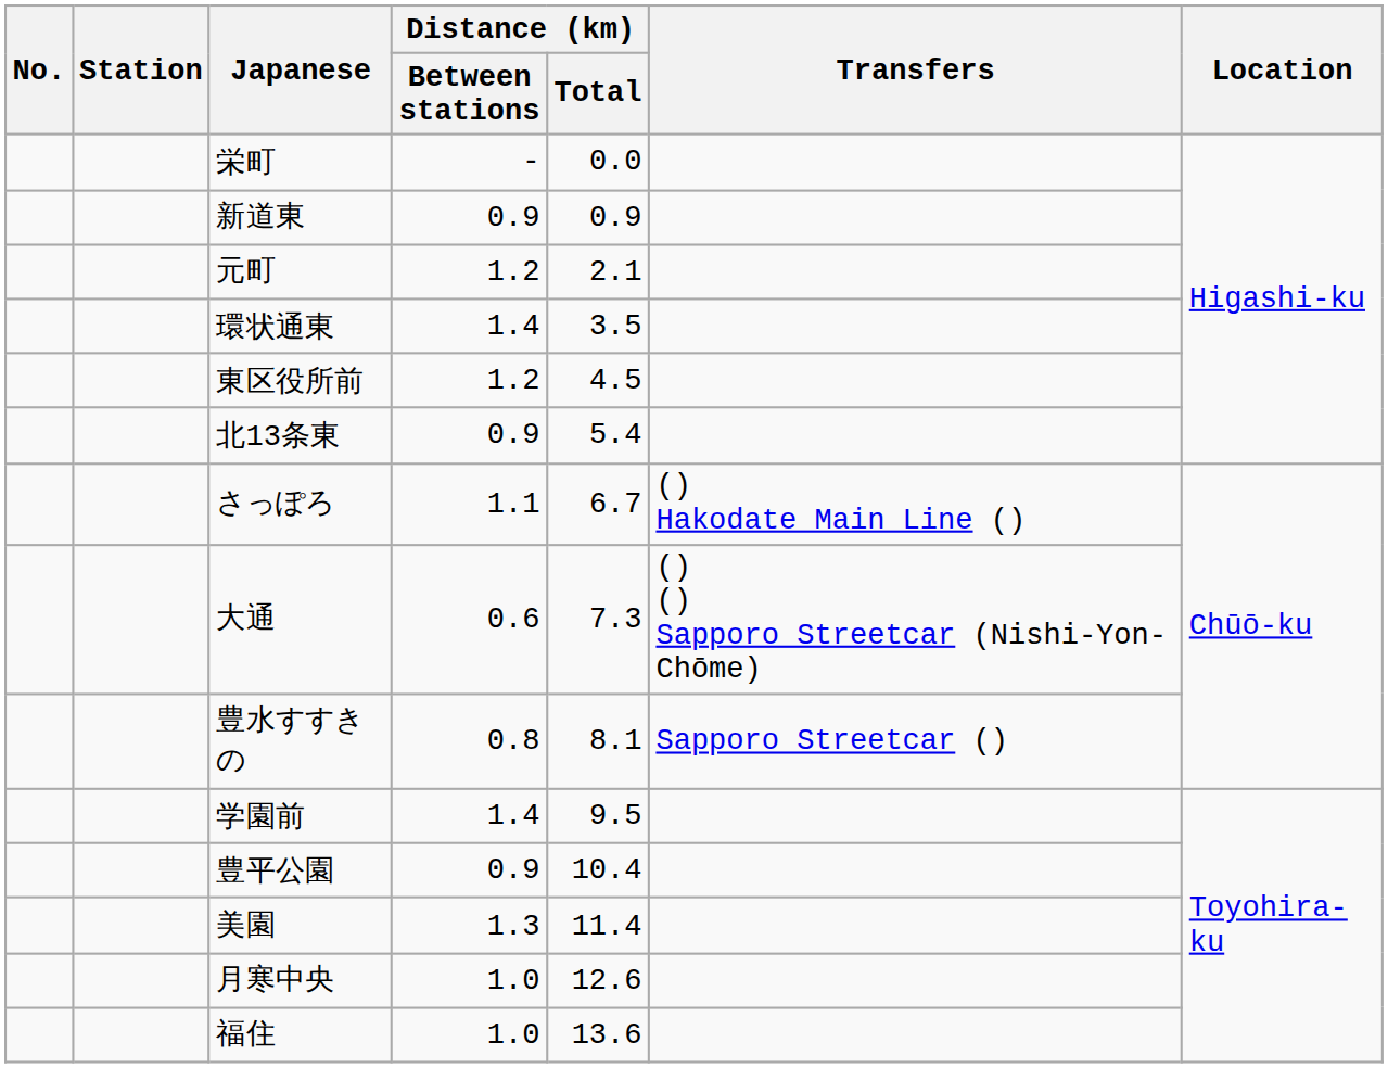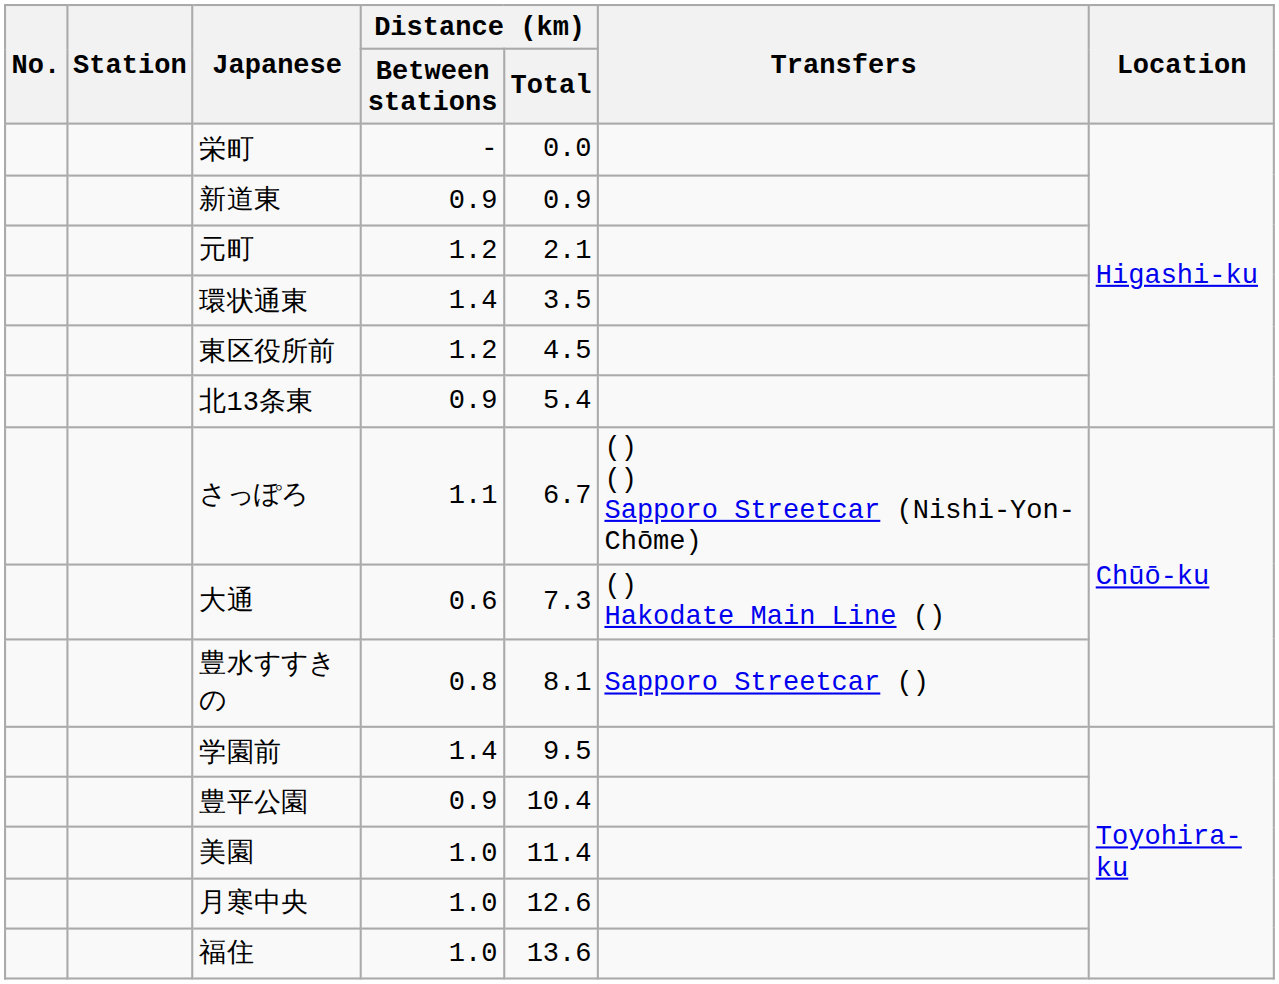 <table class="wikitable">
 <tr>
 <th rowspan="2">No.</th>
 <th rowspan="2">Station</th>
 <th rowspan="2">Japanese</th>
 <th colspan="2">Distance (km)</th>
 <th rowspan="2">Transfers</th>
 <th rowspan="2">Location</th>
 </tr>
 <tr>
 <th>Between<br>stations</th>
 <th>Total</th>
 </tr>
 <tr>
 <td align=center></td>
 <td></td>
 <td>栄町</td>
 <td style="text-align:right;">-</td>
 <td style="text-align:right;">0.0</td>
 <td> </td>
 <td rowspan="6"><a href='#'>Higashi-ku</a></td>
 </tr>
 <tr>
 <td align=center></td>
 <td></td>
 <td>新道東</td>
 <td style="text-align:right;">0.9</td>
 <td style="text-align:right;">0.9</td>
 <td> </td>
 </tr>
 <tr>
 <td align=center></td>
 <td></td>
 <td>元町</td>
 <td style="text-align:right;">1.2</td>
 <td style="text-align:right;">2.1</td>
 <td> </td>
 </tr>
 <tr>
 <td align=center></td>
 <td></td>
 <td>環状通東</td>
 <td style="text-align:right;">1.4</td>
 <td style="text-align:right;">3.5</td>
 <td> </td>
 </tr>
 <tr>
 <td align=center></td>
 <td></td>
 <td>東区役所前</td>
 <td style="text-align:right;">1.2</td>
 <td style="text-align:right;">4.5</td>
 <td> </td>
 </tr>
 <tr>
 <td align=center></td>
 <td></td>
 <td>北13条東</td>
 <td style="text-align:right;">0.9</td>
 <td style="text-align:right;">5.4</td>
 <td> </td>
 </tr>
 <tr>
 <td align=center></td>
 <td></td>
 <td>さっぽろ</td>
 <td style="text-align:right;">1.1</td>
 <td style="text-align:right;">6.7</td>
-<td> ()<br> <a href='#'>Hakodate Main Line</a> ()</td>
+<td> ()<br> ()<br><a href='#'>Sapporo Streetcar</a> (Nishi-Yon-Chōme)</td>
 <td rowspan="3"><a href='#'>Chūō-ku</a></td>
 </tr>
 <tr>
 <td align=center></td>
 <td></td>
 <td>大通</td>
 <td style="text-align:right;">0.6</td>
 <td style="text-align:right;">7.3</td>
-<td> ()<br> ()<br><a href='#'>Sapporo Streetcar</a> (Nishi-Yon-Chōme)</td>
+<td> ()<br> <a href='#'>Hakodate Main Line</a> ()</td>
 </tr>
 <tr>
 <td align=center></td>
 <td></td>
 <td>豊水すすきの</td>
 <td style="text-align:right;">0.8</td>
 <td style="text-align:right;">8.1</td>
 <td><a href='#'>Sapporo Streetcar</a> ()</td>
 </tr>
 <tr>
 <td align=center></td>
 <td></td>
 <td>学園前</td>
 <td style="text-align:right;">1.4</td>
 <td style="text-align:right;">9.5</td>
 <td> </td>
 <td rowspan="5"><a href='#'>Toyohira-ku</a></td>
 </tr>
 <tr>
 <td align=center></td>
 <td></td>
 <td>豊平公園</td>
 <td style="text-align:right;">0.9</td>
 <td style="text-align:right;">10.4</td>
 <td> </td>
 </tr>
 <tr>
 <td align=center></td>
 <td></td>
 <td>美園</td>
-<td style="text-align:right;">1.3</td>
+<td style="text-align:right;">1.0</td>
 <td style="text-align:right;">11.4</td>
 <td> </td>
 </tr>
 <tr>
 <td align=center></td>
 <td></td>
 <td>月寒中央</td>
 <td style="text-align:right;">1.0</td>
 <td style="text-align:right;">12.6</td>
 <td> </td>
 </tr>
 <tr>
 <td align=center></td>
 <td></td>
 <td>福住</td>
 <td style="text-align:right;">1.0</td>
 <td style="text-align:right;">13.6</td>
 <td> </td>
 </tr>
 </table>
